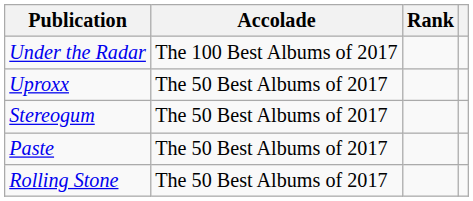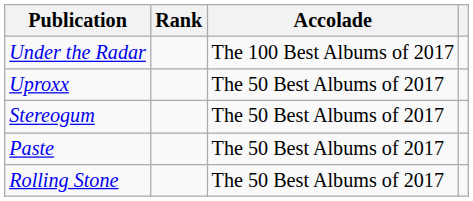 <table class="sortable wikitable">
 <tr>
 <th>Publication</th>
+<th>Rank</th>
 <th>Accolade</th>
-<th>Rank</th>
 <th class="unsortable"></th>
 </tr>
 <tr>
 <td><em><a href='#'>Under the Radar</a></em></td>
+<td></td>
 <td>The 100 Best Albums of 2017</td>
-<td></td>
 <td></td>
 </tr>
 <tr>
 <td><em><a href='#'>Uproxx</a></em></td>
+<td></td>
 <td>The 50 Best Albums of 2017</td>
-<td></td>
 <td></td>
 </tr>
 <tr>
 <td><em><a href='#'>Stereogum</a></em></td>
+<td></td>
 <td>The 50 Best Albums of 2017</td>
-<td></td>
 <td></td>
 </tr>
 <tr>
 <td><em><a href='#'>Paste</a></em></td>
+<td></td>
 <td>The 50 Best Albums of 2017</td>
-<td></td>
 <td></td>
 </tr>
 <tr>
 <td><em><a href='#'>Rolling Stone</a></em></td>
+<td></td>
 <td>The 50 Best Albums of 2017</td>
-<td></td>
 <td></td>
 </tr>
 </table>
